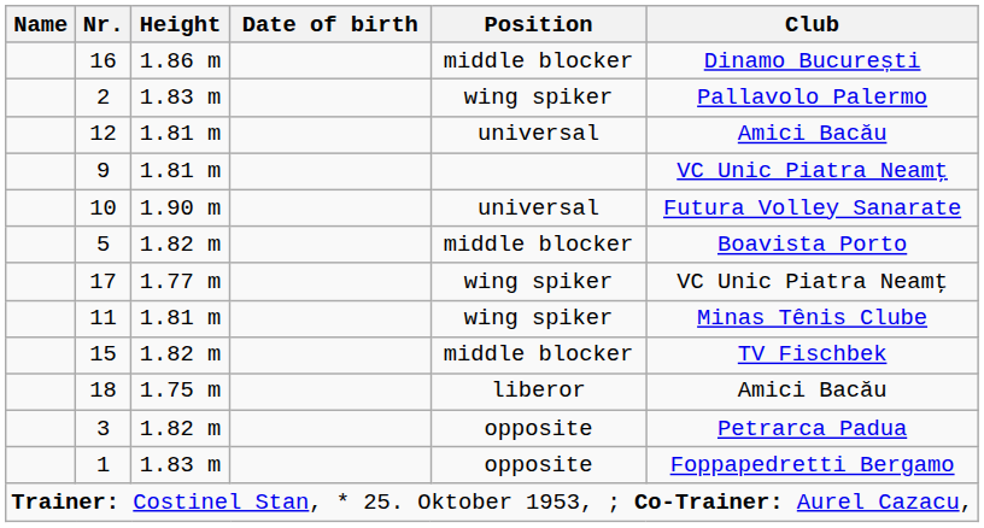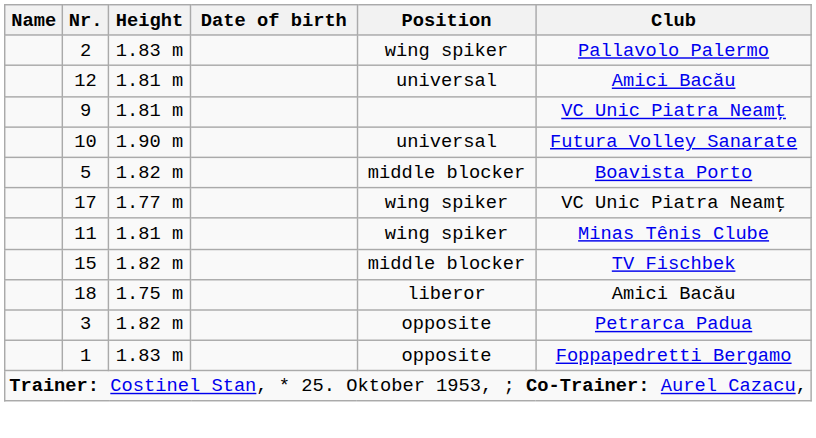 <table class="wikitable sortable" style="margin-bottom:0">
 <tr style="text-align:center; background:lavender;">
 <th>Name</th>
 <th>Nr.</th>
 <th>Height</th>
 <th>Date of birth</th>
 <th>Position</th>
 <th>Club</th>
-</tr>
-<tr style="text-align:center;">
-<td align="left"></td>
-<td>16</td>
-<td>1.86 m</td>
-<td></td>
-<td>middle blocker</td>
-<td><a href='#'>Dinamo București</a></td>
 </tr>
 <tr style="text-align:center;">
 <td align="left"></td>
 <td>2</td>
 <td>1.83 m</td>
 <td></td>
 <td>wing spiker</td>
 <td><a href='#'>Pallavolo Palermo</a></td>
 </tr>
 <tr style="text-align:center;">
 <td align="left"></td>
 <td>12</td>
 <td>1.81 m</td>
 <td></td>
 <td>universal</td>
 <td><a href='#'>Amici Bacău</a></td>
 </tr>
 <tr style="text-align:center;">
 <td align="left"></td>
 <td>9</td>
 <td>1.81 m</td>
 <td></td>
 <td></td>
 <td><a href='#'>VC Unic Piatra Neamţ</a></td>
 </tr>
 <tr style="text-align:center;">
 <td align="left"></td>
 <td>10</td>
 <td>1.90 m</td>
 <td></td>
 <td>universal</td>
 <td><a href='#'>Futura Volley Sanarate</a></td>
 </tr>
 <tr style="text-align:center;">
 <td align="left"></td>
 <td>5</td>
 <td>1.82 m</td>
 <td></td>
 <td>middle blocker</td>
 <td><a href='#'>Boavista Porto</a></td>
 </tr>
 <tr style="text-align:center;">
 <td align="left"></td>
 <td>17</td>
 <td>1.77 m</td>
 <td></td>
 <td>wing spiker</td>
 <td>VC Unic Piatra Neamţ</td>
 </tr>
 <tr style="text-align:center;">
 <td align="left"></td>
 <td>11</td>
 <td>1.81 m</td>
 <td></td>
 <td>wing spiker</td>
 <td><a href='#'>Minas Tênis Clube</a></td>
 </tr>
 <tr style="text-align:center;">
 <td align="left"></td>
 <td>15</td>
 <td>1.82 m</td>
 <td></td>
 <td>middle blocker</td>
 <td><a href='#'>TV Fischbek</a></td>
 </tr>
 <tr style="text-align:center;">
 <td align="left"></td>
 <td>18</td>
 <td>1.75 m</td>
 <td></td>
 <td>liberor</td>
 <td>Amici Bacău</td>
 </tr>
 <tr style="text-align:center;">
 <td align="left"></td>
 <td>3</td>
 <td>1.82 m</td>
 <td></td>
 <td>opposite</td>
 <td><a href='#'>Petrarca Padua</a></td>
 </tr>
 <tr style="text-align:center;">
 <td align="left"></td>
 <td>1</td>
 <td>1.83 m</td>
 <td></td>
 <td>opposite</td>
 <td><a href='#'>Foppapedretti Bergamo</a></td>
 </tr>
 <tr class="sortbottom">
 <td colspan="6"><strong>Trainer:</strong> <a href='#'>Costinel Stan</a>, * 25. Oktober 1953, ; <strong>Co-Trainer:</strong> <a href='#'>Aurel Cazacu</a>, </td>
 </tr>
 </table>
